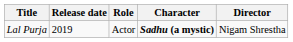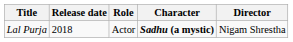 <table class="wikitable">
 <tr>
 <th>Title</th>
 <th>Release date</th>
 <th>Role</th>
 <th>Character</th>
 <th>Director</th>
 </tr>
 <tr>
 <td><em>Lal Purja</em></td>
-<td>2019</td>
+<td>2018</td>
 <td>Actor</td>
 <td><strong><em>Sadhu</em> (a mystic)</strong></td>
 <td>Nigam Shrestha</td>
 </tr>
 </table>
